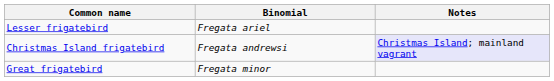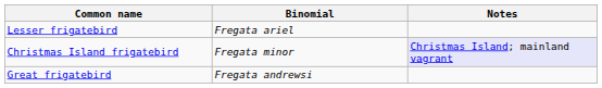 <table style="width:60%;" class="wikitable">
 <tr>
 <th width=35%>Common name</th>
 <th width=33%>Binomial</th>
 <th width=32%>Notes</th>
 </tr>
 <tr>
 <td><a href='#'>Lesser frigatebird</a></td>
 <td><em>Fregata ariel</em></td>
 <td></td>
 </tr>
 <tr>
 <td><a href='#'>Christmas Island frigatebird</a></td>
-<td><em>Fregata andrewsi</em></td>
+<td><em>Fregata minor</em></td>
 <td style="background: lavender;"><a href='#'>Christmas Island</a>; mainland <a href='#'>vagrant</a></td>
 </tr>
 <tr>
 <td><a href='#'>Great frigatebird</a></td>
-<td><em>Fregata minor</em></td>
+<td><em>Fregata andrewsi</em></td>
 <td></td>
 </tr>
 </table>
